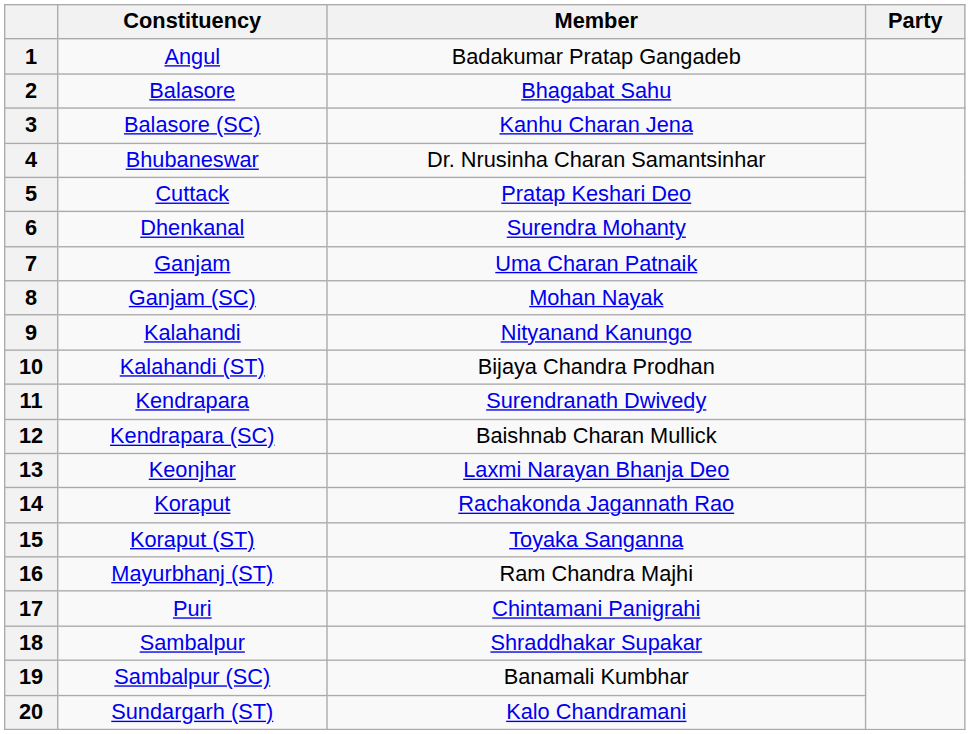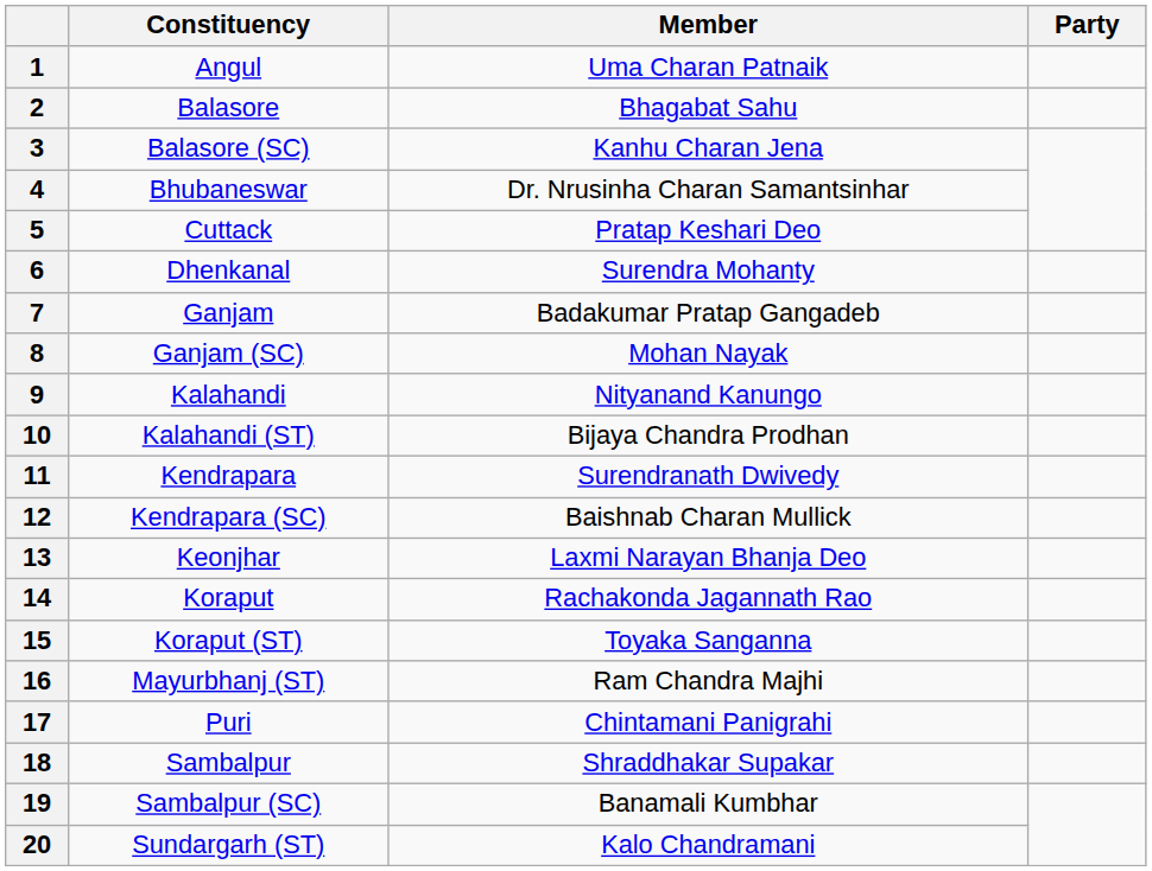 <table class="wikitable sortable" style="width:80%; text-align:center">
 <tr>
 <th></th>
 <th>Constituency</th>
 <th>Member</th>
 <th colspan="2" scope="col">Party</th>
 </tr>
 <tr>
 <th>1</th>
 <td><a href='#'>Angul</a></td>
-<td>Badakumar Pratap Gangadeb</td>
+<td><a href='#'>Uma Charan Patnaik</a></td>
 <td></td>
 </tr>
 <tr>
 <th>2</th>
 <td><a href='#'>Balasore</a></td>
 <td><a href='#'>Bhagabat Sahu</a></td>
 <td></td>
 </tr>
 <tr>
 <th>3</th>
 <td><a href='#'>Balasore (SC)</a></td>
 <td><a href='#'>Kanhu Charan Jena</a></td>
 </tr>
 <tr>
 <th>4</th>
 <td><a href='#'>Bhubaneswar</a></td>
 <td>Dr. Nrusinha Charan Samantsinhar</td>
 </tr>
 <tr>
 <th>5</th>
 <td><a href='#'>Cuttack</a></td>
 <td><a href='#'>Pratap Keshari Deo</a></td>
 </tr>
 <tr>
 <th>6</th>
 <td><a href='#'>Dhenkanal</a></td>
 <td><a href='#'>Surendra Mohanty</a></td>
 <td></td>
 </tr>
 <tr>
 <th>7</th>
 <td><a href='#'>Ganjam</a></td>
-<td><a href='#'>Uma Charan Patnaik</a></td>
+<td>Badakumar Pratap Gangadeb</td>
 <td></td>
 </tr>
 <tr>
 <th>8</th>
 <td><a href='#'>Ganjam (SC)</a></td>
 <td><a href='#'>Mohan Nayak</a></td>
 <td></td>
 </tr>
 <tr>
 <th>9</th>
 <td><a href='#'>Kalahandi</a></td>
 <td><a href='#'>Nityanand Kanungo</a></td>
 <td></td>
 </tr>
 <tr>
 <th>10</th>
 <td><a href='#'>Kalahandi (ST)</a></td>
 <td>Bijaya Chandra Prodhan</td>
 </tr>
 <tr>
 <th>11</th>
 <td><a href='#'>Kendrapara</a></td>
 <td><a href='#'>Surendranath Dwivedy</a></td>
 <td></td>
 </tr>
 <tr>
 <th>12</th>
 <td><a href='#'>Kendrapara (SC)</a></td>
 <td>Baishnab Charan Mullick</td>
 </tr>
 <tr>
 <th>13</th>
 <td><a href='#'>Keonjhar</a></td>
 <td><a href='#'>Laxmi Narayan Bhanja Deo</a></td>
 <td></td>
 </tr>
 <tr>
 <th>14</th>
 <td><a href='#'>Koraput</a></td>
 <td><a href='#'>Rachakonda Jagannath Rao</a></td>
 <td></td>
 </tr>
 <tr>
 <th>15</th>
 <td><a href='#'>Koraput (ST)</a></td>
 <td><a href='#'>Toyaka Sanganna</a></td>
 </tr>
 <tr>
 <th>16</th>
 <td><a href='#'>Mayurbhanj (ST)</a></td>
 <td>Ram Chandra Majhi</td>
 <td></td>
 </tr>
 <tr>
 <th>17</th>
 <td><a href='#'>Puri</a></td>
 <td><a href='#'>Chintamani Panigrahi</a></td>
 <td></td>
 </tr>
 <tr>
 <th>18</th>
 <td><a href='#'>Sambalpur</a></td>
 <td><a href='#'>Shraddhakar Supakar</a></td>
 <td></td>
 </tr>
 <tr>
 <th>19</th>
 <td><a href='#'>Sambalpur (SC)</a></td>
 <td>Banamali Kumbhar</td>
 </tr>
 <tr>
 <th>20</th>
 <td><a href='#'>Sundargarh (ST)</a></td>
 <td><a href='#'>Kalo Chandramani</a></td>
 </tr>
 <tr>
 </tr>
 </table>
